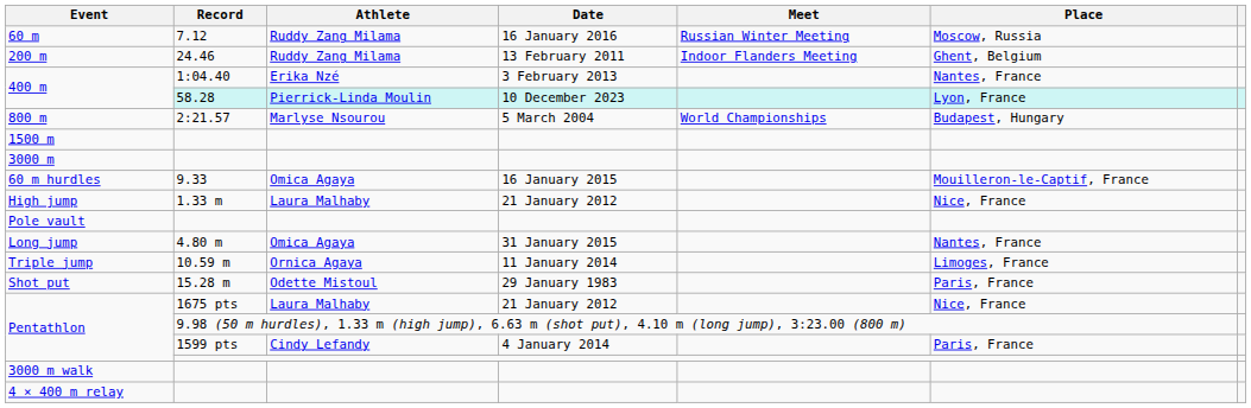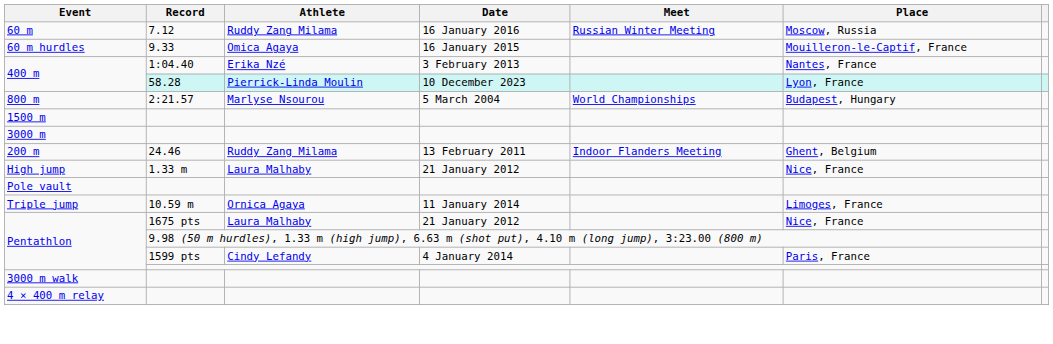 <table class="wikitable" style="font-size:95%; width: 95%;">
 <tr>
 <th>Event</th>
 <th>Record</th>
 <th>Athlete</th>
 <th>Date</th>
 <th>Meet</th>
 <th>Place</th>
 <th></th>
 </tr>
 <tr>
 <td><a href='#'>60 m</a></td>
 <td>7.12</td>
 <td><a href='#'>Ruddy Zang Milama</a></td>
 <td>16 January 2016</td>
 <td><a href='#'>Russian Winter Meeting</a></td>
 <td><a href='#'>Moscow</a>, Russia</td>
 <td></td>
 </tr>
 <tr>
-<td><a href='#'>200 m</a></td>
-<td>24.46</td>
-<td><a href='#'>Ruddy Zang Milama</a></td>
-<td>13 February 2011</td>
-<td><a href='#'>Indoor Flanders Meeting</a></td>
-<td><a href='#'>Ghent</a>, Belgium</td>
+<td><a href='#'>60 m hurdles</a></td>
+<td>9.33</td>
+<td><a href='#'>Omica Agaya</a></td>
+<td>16 January 2015</td>
+<td></td>
+<td><a href='#'>Mouilleron-le-Captif</a>, France</td>
 <td></td>
 </tr>
 <tr>
 <td rowspan=2><a href='#'>400 m</a></td>
 <td>1:04.40</td>
 <td><a href='#'>Erika Nzé</a></td>
 <td>3 February 2013</td>
 <td></td>
 <td><a href='#'>Nantes</a>, France</td>
 <td></td>
 </tr>
 <tr bgcolor=#CEF6F5>
 <td>58.28</td>
 <td><a href='#'>Pierrick-Linda Moulin</a></td>
 <td>10 December 2023</td>
 <td></td>
 <td><a href='#'>Lyon</a>, France</td>
 <td></td>
 </tr>
 <tr>
 <td><a href='#'>800 m</a></td>
 <td>2:21.57</td>
 <td><a href='#'>Marlyse Nsourou</a></td>
 <td>5 March 2004</td>
 <td><a href='#'>World Championships</a></td>
 <td><a href='#'>Budapest</a>, Hungary</td>
 <td></td>
 </tr>
 <tr>
 <td><a href='#'>1500 m</a></td>
 <td></td>
 <td></td>
 <td></td>
 <td></td>
 <td></td>
 <td></td>
 </tr>
 <tr>
 <td><a href='#'>3000 m</a></td>
 <td></td>
 <td></td>
 <td></td>
 <td></td>
 <td></td>
 <td></td>
 </tr>
 <tr>
-<td><a href='#'>60 m hurdles</a></td>
-<td>9.33</td>
-<td><a href='#'>Omica Agaya</a></td>
-<td>16 January 2015</td>
-<td></td>
-<td><a href='#'>Mouilleron-le-Captif</a>, France</td>
+<td><a href='#'>200 m</a></td>
+<td>24.46</td>
+<td><a href='#'>Ruddy Zang Milama</a></td>
+<td>13 February 2011</td>
+<td><a href='#'>Indoor Flanders Meeting</a></td>
+<td><a href='#'>Ghent</a>, Belgium</td>
 <td></td>
 </tr>
 <tr>
 <td><a href='#'>High jump</a></td>
 <td>1.33 m </td>
 <td><a href='#'>Laura Malhaby</a></td>
 <td>21 January 2012</td>
 <td></td>
 <td><a href='#'>Nice</a>, France</td>
 <td></td>
 </tr>
 <tr>
 <td><a href='#'>Pole vault</a></td>
 <td></td>
 <td></td>
 <td></td>
 <td></td>
 <td></td>
 <td></td>
 </tr>
 <tr>
-<td><a href='#'>Long jump</a></td>
-<td>4.80 m</td>
-<td><a href='#'>Omica Agaya</a></td>
-<td>31 January 2015</td>
-<td></td>
-<td><a href='#'>Nantes</a>, France</td>
-<td></td>
-</tr>
-<tr>
 <td><a href='#'>Triple jump</a></td>
 <td>10.59 m</td>
 <td><a href='#'>Ornica Agaya</a></td>
 <td>11 January 2014</td>
 <td></td>
 <td><a href='#'>Limoges</a>, France</td>
-<td></td>
-</tr>
-<tr>
-<td><a href='#'>Shot put</a></td>
-<td>15.28 m</td>
-<td><a href='#'>Odette Mistoul</a></td>
-<td>29 January 1983</td>
-<td></td>
-<td><a href='#'>Paris</a>, France</td>
 <td></td>
 </tr>
 <tr>
 <td rowspan=4><a href='#'>Pentathlon</a></td>
 <td>1675 pts </td>
 <td><a href='#'>Laura Malhaby</a></td>
 <td>21 January 2012</td>
 <td></td>
 <td><a href='#'>Nice</a>, France</td>
 <td></td>
 </tr>
 <tr>
 <td colspan=5>9.98 <em>(50 m hurdles)</em>, 1.33 m <em>(high jump)</em>, 6.63 m <em>(shot put)</em>, 4.10 m <em>(long jump)</em>, 3:23.00 <em>(800 m)</em></td>
 <td></td>
 </tr>
 <tr>
 <td>1599 pts</td>
 <td><a href='#'>Cindy Lefandy</a></td>
 <td>4 January 2014</td>
 <td></td>
 <td><a href='#'>Paris</a>, France</td>
 <td></td>
 </tr>
 <tr>
 <td colspan=5></td>
 <td></td>
 </tr>
 <tr>
 <td><a href='#'>3000 m walk</a></td>
 <td></td>
 <td></td>
 <td></td>
 <td></td>
 <td></td>
 <td></td>
 </tr>
 <tr>
 <td><a href='#'>4 × 400 m relay</a></td>
 <td></td>
 <td></td>
 <td></td>
 <td></td>
 <td></td>
 <td></td>
 </tr>
 </table>
